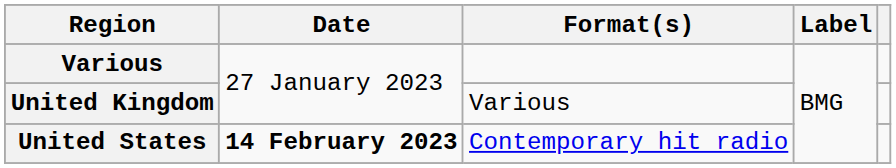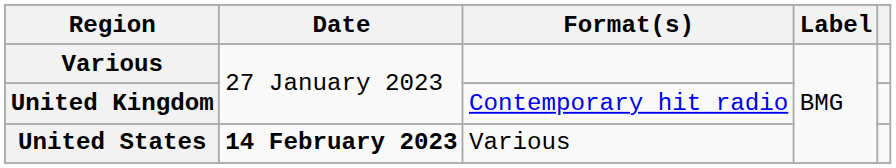 <table class="wikitable plainrowheaders">
 <tr>
 <th scope="col">Region</th>
 <th scope="col">Date</th>
 <th scope="col">Format(s)</th>
 <th scope="col">Label</th>
 <th scope="col"></th>
 </tr>
 <tr>
 <th scope="row">Various</th>
 <td rowspan="2">27 January 2023</td>
 <td></td>
 <td rowspan="3">BMG</td>
 <td></td>
 </tr>
 <tr>
 <th scope="row">United Kingdom</th>
-<td>Various</td>
+<td><a href='#'>Contemporary hit radio</a></td>
 <td></td>
 </tr>
 <tr>
 <th scope="row">United States</th>
 <td><strong>14 February 2023</strong></td>
-<td><a href='#'>Contemporary hit radio</a></td>
+<td>Various</td>
 <td></td>
 </tr>
 </table>
